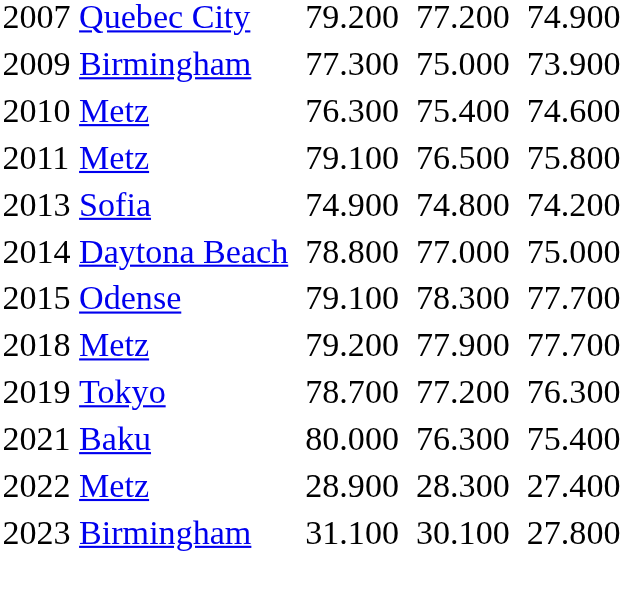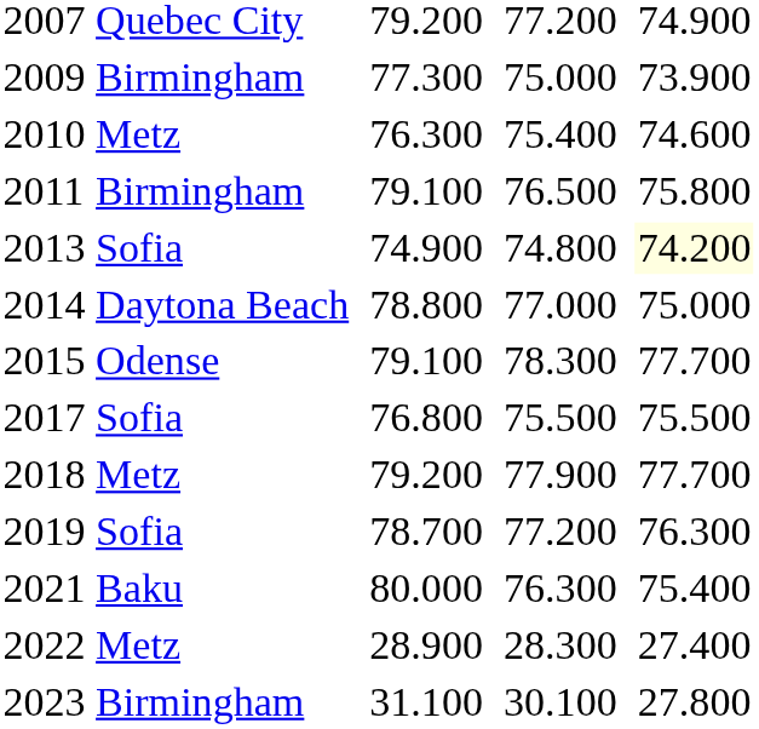 <table>
 <tr>
 <td>2007</td>
 <td><a href='#'>Quebec City</a></td>
 <td></td>
 <td>79.200</td>
 <td></td>
 <td>77.200</td>
 <td></td>
 <td>74.900</td>
 </tr>
 <tr>
 <td>2009</td>
 <td><a href='#'>Birmingham</a></td>
 <td></td>
 <td>77.300</td>
 <td></td>
 <td>75.000</td>
 <td></td>
 <td>73.900</td>
 </tr>
 <tr>
 <td>2010</td>
 <td><a href='#'>Metz</a></td>
 <td></td>
 <td>76.300</td>
 <td></td>
 <td>75.400</td>
 <td></td>
 <td>74.600</td>
 </tr>
 <tr>
 <td>2011</td>
-<td><a href='#'>Metz</a></td>
+<td><a href='#'>Birmingham</a></td>
 <td></td>
 <td>79.100</td>
 <td></td>
 <td>76.500</td>
 <td></td>
 <td>75.800</td>
 </tr>
 <tr>
 <td>2013</td>
 <td><a href='#'>Sofia</a></td>
 <td></td>
 <td>74.900</td>
 <td></td>
 <td>74.800</td>
 <td></td>
-<td>74.200</td>
+<td style="background: lightyellow;">74.200</td>
 </tr>
 <tr>
 <td>2014</td>
 <td><a href='#'>Daytona Beach</a></td>
 <td></td>
 <td>78.800</td>
 <td></td>
 <td>77.000</td>
 <td></td>
 <td>75.000</td>
 </tr>
 <tr>
 <td>2015</td>
 <td><a href='#'>Odense</a></td>
 <td></td>
 <td>79.100</td>
 <td></td>
 <td>78.300</td>
 <td></td>
 <td>77.700</td>
 </tr>
 <tr>
+<td>2017</td>
+<td><a href='#'>Sofia</a></td>
+<td></td>
+<td>76.800</td>
+<td></td>
+<td>75.500</td>
+<td></td>
+<td>75.500</td>
+</tr>
+<tr>
 <td>2018</td>
 <td><a href='#'>Metz</a></td>
 <td></td>
 <td>79.200</td>
 <td></td>
 <td>77.900</td>
 <td></td>
 <td>77.700</td>
 </tr>
 <tr>
 <td>2019</td>
-<td><a href='#'>Tokyo</a></td>
+<td><a href='#'>Sofia</a></td>
 <td></td>
 <td>78.700</td>
 <td></td>
 <td>77.200</td>
 <td></td>
 <td>76.300</td>
 </tr>
 <tr>
 <td>2021</td>
 <td><a href='#'>Baku</a></td>
 <td></td>
 <td>80.000</td>
 <td></td>
 <td>76.300</td>
 <td></td>
 <td>75.400</td>
 </tr>
 <tr>
 <td>2022</td>
 <td><a href='#'>Metz</a></td>
 <td></td>
 <td>28.900</td>
 <td></td>
 <td>28.300</td>
 <td></td>
 <td>27.400</td>
 </tr>
 <tr>
 <td>2023</td>
 <td><a href='#'>Birmingham</a></td>
 <td></td>
 <td>31.100</td>
 <td></td>
 <td>30.100</td>
 <td></td>
 <td>27.800</td>
 </tr>
 <tr>
 </tr>
 </table>
